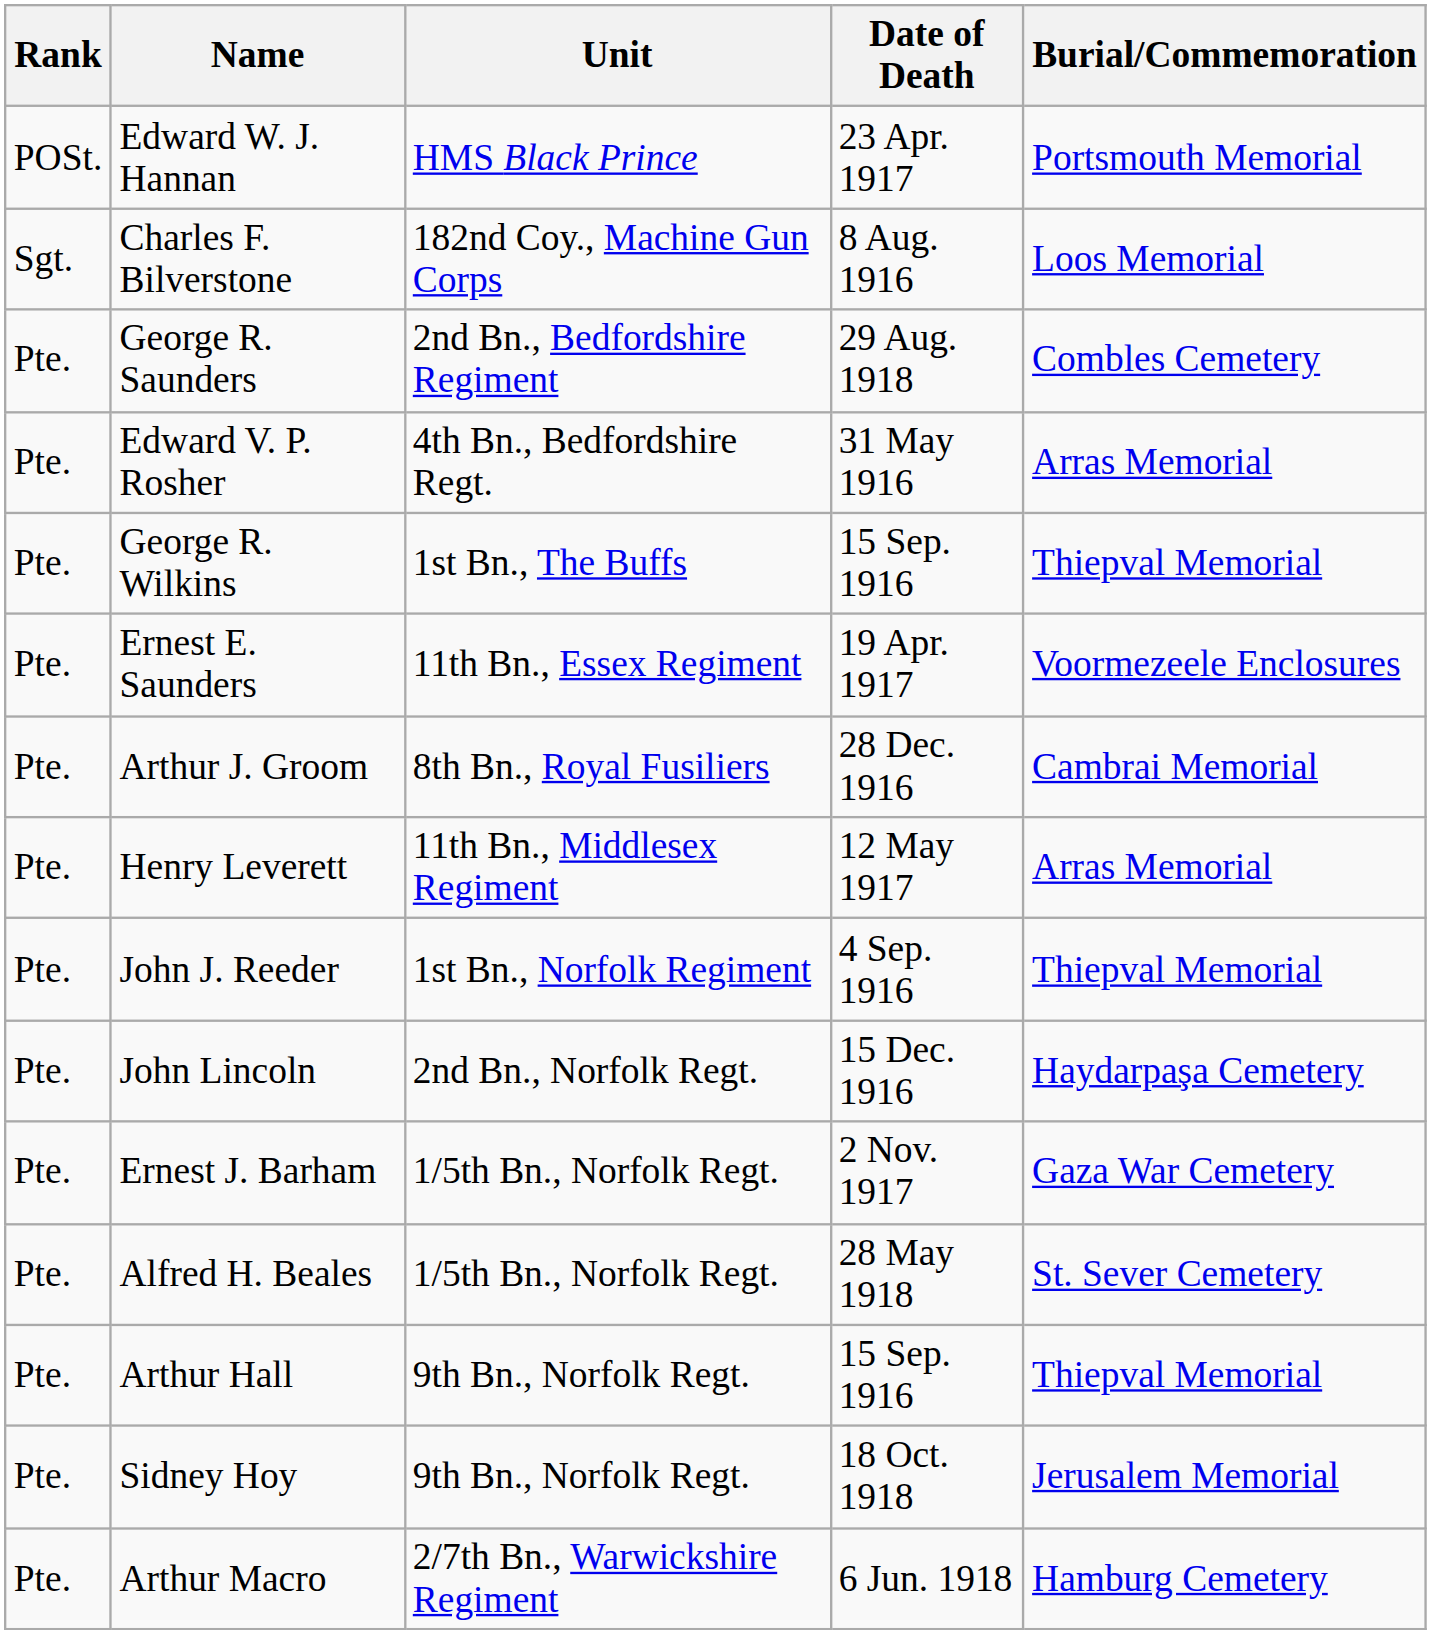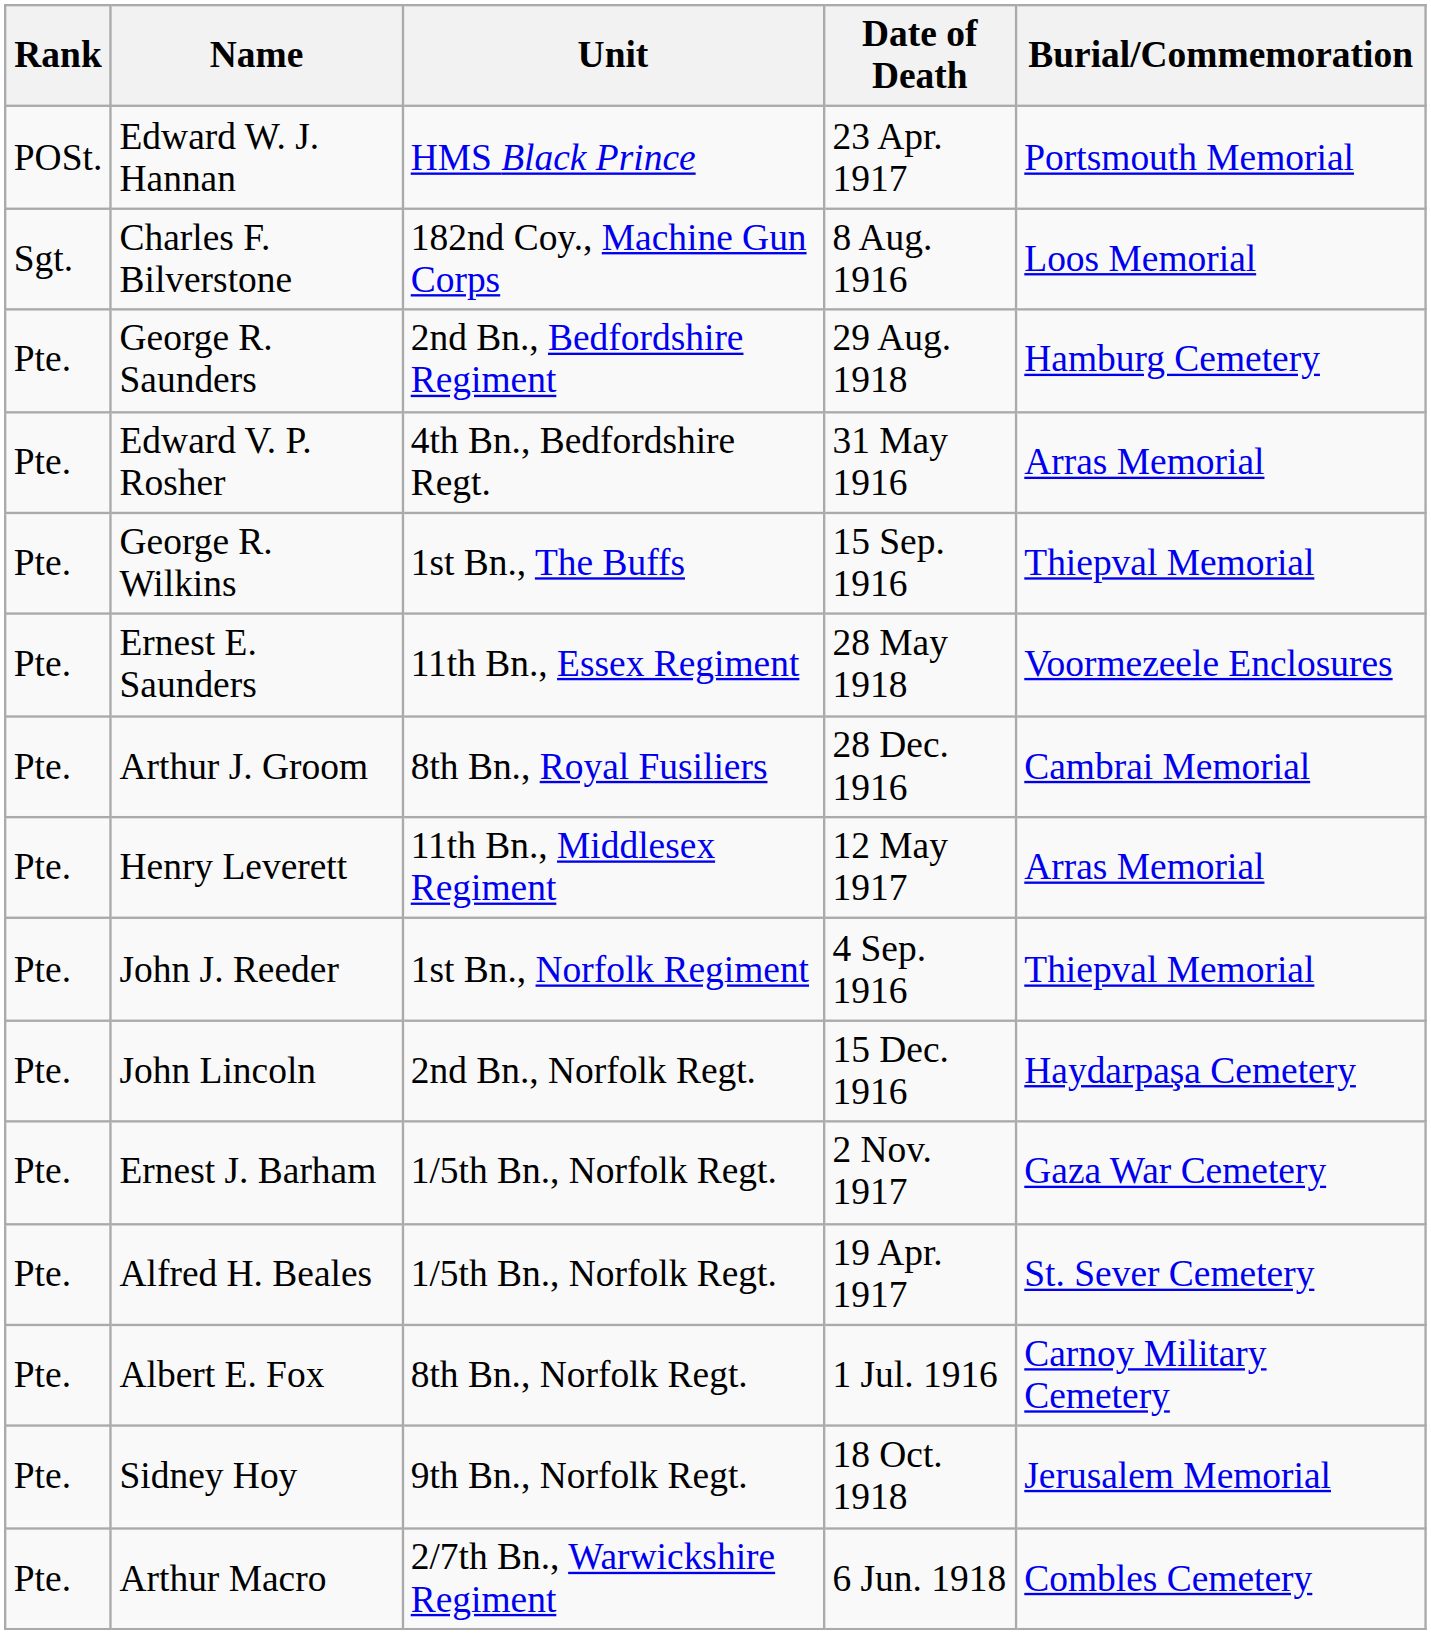 <table class="wikitable">
 <tr>
 <th>Rank</th>
 <th>Name</th>
 <th>Unit</th>
 <th>Date of Death</th>
 <th>Burial/Commemoration</th>
 </tr>
 <tr>
 <td>POSt.</td>
 <td>Edward W. J. Hannan</td>
 <td><a href='#'>HMS <em>Black Prince</em></a></td>
 <td>23 Apr. 1917</td>
 <td><a href='#'>Portsmouth Memorial</a></td>
 </tr>
 <tr>
 <td>Sgt.</td>
 <td>Charles F. Bilverstone</td>
 <td>182nd Coy., <a href='#'>Machine Gun Corps</a></td>
 <td>8 Aug. 1916</td>
 <td><a href='#'>Loos Memorial</a></td>
 </tr>
 <tr>
 <td>Pte.</td>
 <td>George R. Saunders</td>
 <td>2nd Bn., <a href='#'>Bedfordshire Regiment</a></td>
 <td>29 Aug. 1918</td>
-<td><a href='#'>Combles Cemetery</a></td>
+<td><a href='#'>Hamburg Cemetery</a></td>
 </tr>
 <tr>
 <td>Pte.</td>
 <td>Edward V. P. Rosher</td>
 <td>4th Bn., Bedfordshire Regt.</td>
 <td>31 May 1916</td>
 <td><a href='#'>Arras Memorial</a></td>
 </tr>
 <tr>
 <td>Pte.</td>
 <td>George R. Wilkins</td>
 <td>1st Bn., <a href='#'>The Buffs</a></td>
 <td>15 Sep. 1916</td>
 <td><a href='#'>Thiepval Memorial</a></td>
 </tr>
 <tr>
 <td>Pte.</td>
 <td>Ernest E. Saunders</td>
 <td>11th Bn., <a href='#'>Essex Regiment</a></td>
-<td>19 Apr. 1917</td>
+<td>28 May 1918</td>
 <td><a href='#'>Voormezeele Enclosures</a></td>
 </tr>
 <tr>
 <td>Pte.</td>
 <td>Arthur J. Groom</td>
 <td>8th Bn., <a href='#'>Royal Fusiliers</a></td>
 <td>28 Dec. 1916</td>
 <td><a href='#'>Cambrai Memorial</a></td>
 </tr>
 <tr>
 <td>Pte.</td>
 <td>Henry Leverett</td>
 <td>11th Bn., <a href='#'>Middlesex Regiment</a></td>
 <td>12 May 1917</td>
 <td><a href='#'>Arras Memorial</a></td>
 </tr>
 <tr>
 <td>Pte.</td>
 <td>John J. Reeder</td>
 <td>1st Bn., <a href='#'>Norfolk Regiment</a></td>
 <td>4 Sep. 1916</td>
 <td><a href='#'>Thiepval Memorial</a></td>
 </tr>
 <tr>
 <td>Pte.</td>
 <td>John Lincoln</td>
 <td>2nd Bn., Norfolk Regt.</td>
 <td>15 Dec. 1916</td>
 <td><a href='#'>Haydarpaşa Cemetery</a></td>
 </tr>
 <tr>
 <td>Pte.</td>
 <td>Ernest J. Barham</td>
 <td>1/5th Bn., Norfolk Regt.</td>
 <td>2 Nov. 1917</td>
 <td><a href='#'>Gaza War Cemetery</a></td>
 </tr>
 <tr>
 <td>Pte.</td>
 <td>Alfred H. Beales</td>
 <td>1/5th Bn., Norfolk Regt.</td>
-<td>28 May 1918</td>
+<td>19 Apr. 1917</td>
 <td><a href='#'>St. Sever Cemetery</a></td>
 </tr>
 <tr>
 <td>Pte.</td>
-<td>Arthur Hall</td>
-<td>9th Bn., Norfolk Regt.</td>
-<td>15 Sep. 1916</td>
-<td><a href='#'>Thiepval Memorial</a></td>
+<td>Albert E. Fox</td>
+<td>8th Bn., Norfolk Regt.</td>
+<td>1 Jul. 1916</td>
+<td><a href='#'>Carnoy Military Cemetery</a></td>
 </tr>
 <tr>
 <td>Pte.</td>
 <td>Sidney Hoy</td>
 <td>9th Bn., Norfolk Regt.</td>
 <td>18 Oct. 1918</td>
 <td><a href='#'>Jerusalem Memorial</a></td>
 </tr>
 <tr>
 <td>Pte.</td>
 <td>Arthur Macro</td>
 <td>2/7th Bn., <a href='#'>Warwickshire Regiment</a></td>
 <td>6 Jun. 1918</td>
-<td><a href='#'>Hamburg Cemetery</a></td>
+<td><a href='#'>Combles Cemetery</a></td>
 </tr>
 </table>
